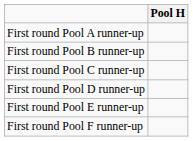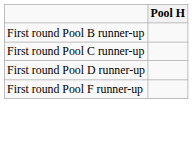 <table class="wikitable">
 <tr>
 <td></td>
 <th>Pool H</th>
-</tr>
-<tr>
-<td>First round Pool A runner-up</td>
-<td></td>
 </tr>
 <tr>
 <td>First round Pool B runner-up</td>
 <td></td>
 </tr>
 <tr>
 <td>First round Pool C runner-up</td>
 <td></td>
 </tr>
 <tr>
 <td>First round Pool D runner-up</td>
 <td></td>
 </tr>
 <tr>
-<td>First round Pool E runner-up</td>
-<td></td>
-</tr>
-<tr>
 <td>First round Pool F runner-up</td>
 <td></td>
 </tr>
 </table>
